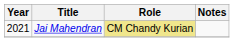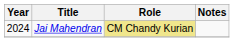 <table class="wikitable sortable">
 <tr>
 <th>Year</th>
 <th>Title</th>
 <th>Role</th>
 <th class="unsortable">Notes</th>
 </tr>
 <tr>
-<td>2021</td>
+<td>2024</td>
 <td><em><a href='#'>Jai Mahendran</a></em></td>
 <td style="background: khaki;">CM Chandy Kurian</td>
 <td></td>
 </tr>
 <tr>
 </tr>
 </table>
